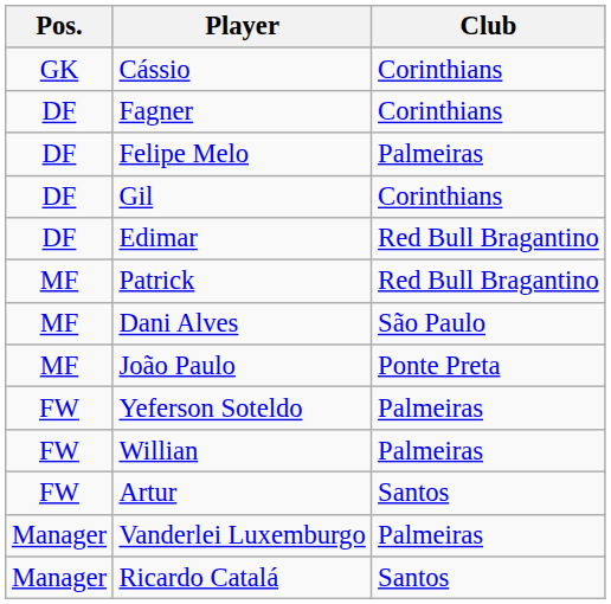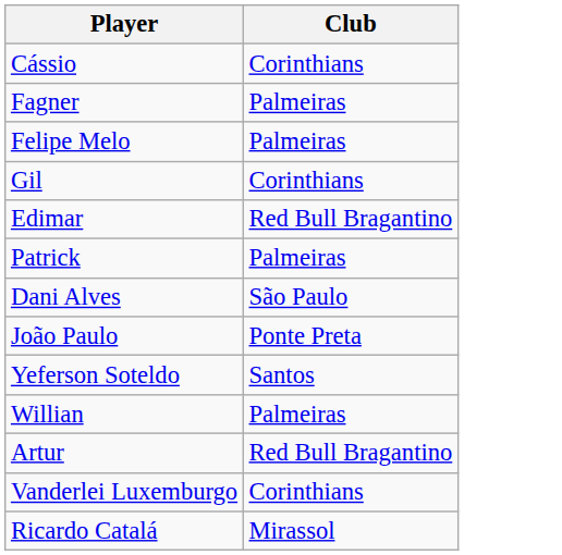 <table class="wikitable">
 <tr>
-<th>Pos.</th>
 <th>Player</th>
 <th>Club</th>
 </tr>
 <tr>
-<td style="text-align:center;" rowspan=><a href='#'>GK</a></td>
 <td> <a href='#'>Cássio</a></td>
 <td><a href='#'>Corinthians</a></td>
 </tr>
 <tr>
-<td style="text-align:center;" rowspan=><a href='#'>DF</a></td>
 <td> <a href='#'>Fagner</a></td>
-<td><a href='#'>Corinthians</a></td>
+<td><a href='#'>Palmeiras</a></td>
 </tr>
 <tr>
-<td style="text-align:center;" rowspan=><a href='#'>DF</a></td>
 <td> <a href='#'>Felipe Melo</a></td>
 <td><a href='#'>Palmeiras</a></td>
 </tr>
 <tr>
-<td style="text-align:center;" rowspan=><a href='#'>DF</a></td>
 <td> <a href='#'>Gil</a></td>
 <td><a href='#'>Corinthians</a></td>
 </tr>
 <tr>
-<td style="text-align:center;" rowspan=><a href='#'>DF</a></td>
 <td> <a href='#'>Edimar</a></td>
 <td><a href='#'>Red Bull Bragantino</a></td>
 </tr>
 <tr>
-<td style="text-align:center;" rowspan=><a href='#'>MF</a></td>
 <td> <a href='#'>Patrick</a></td>
-<td><a href='#'>Red Bull Bragantino</a></td>
+<td><a href='#'>Palmeiras</a></td>
 </tr>
 <tr>
-<td style="text-align:center;" rowspan=><a href='#'>MF</a></td>
 <td> <a href='#'>Dani Alves</a></td>
 <td><a href='#'>São Paulo</a></td>
 </tr>
 <tr>
-<td style="text-align:center;" rowspan=><a href='#'>MF</a></td>
 <td> <a href='#'>João Paulo</a></td>
 <td><a href='#'>Ponte Preta</a></td>
 </tr>
 <tr>
-<td style="text-align:center;" rowspan=><a href='#'>FW</a></td>
 <td> <a href='#'>Yeferson Soteldo</a></td>
-<td><a href='#'>Palmeiras</a></td>
+<td><a href='#'>Santos</a></td>
 </tr>
 <tr>
-<td style="text-align:center;" rowspan=><a href='#'>FW</a></td>
 <td> <a href='#'>Willian</a></td>
 <td><a href='#'>Palmeiras</a></td>
 </tr>
 <tr>
-<td style="text-align:center;" rowspan=><a href='#'>FW</a></td>
 <td> <a href='#'>Artur</a></td>
-<td><a href='#'>Santos</a></td>
+<td><a href='#'>Red Bull Bragantino</a></td>
 </tr>
 <tr>
-<td style="text-align:center;" rowspan=><a href='#'>Manager</a></td>
 <td> <a href='#'>Vanderlei Luxemburgo</a></td>
-<td><a href='#'>Palmeiras</a></td>
+<td><a href='#'>Corinthians</a></td>
 </tr>
 <tr>
-<td style="text-align:center;" rowspan=><a href='#'>Manager</a></td>
 <td> <a href='#'>Ricardo Catalá</a></td>
-<td><a href='#'>Santos</a></td>
+<td><a href='#'>Mirassol</a></td>
 </tr>
 </table>
